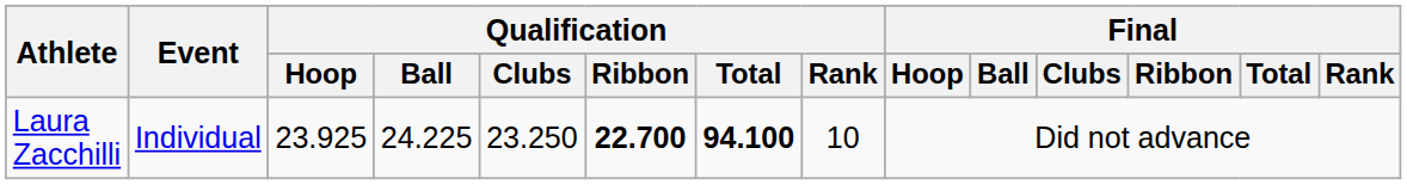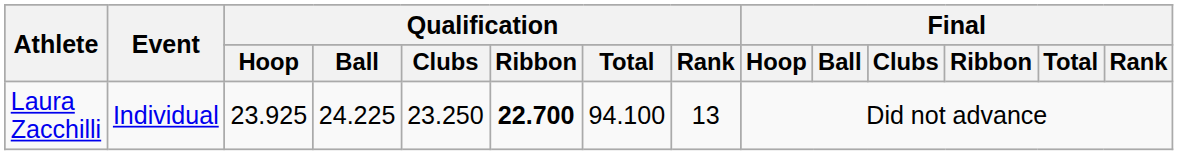 <table class=wikitable style="font-size:90%">
 <tr>
 <th rowspan="2">Athlete</th>
 <th rowspan="2">Event</th>
 <th colspan=6>Qualification</th>
 <th colspan=6>Final</th>
 </tr>
 <tr style="font-size:95%">
 <th>Hoop</th>
 <th>Ball</th>
 <th>Clubs</th>
 <th>Ribbon</th>
 <th>Total</th>
 <th>Rank</th>
 <th>Hoop</th>
 <th>Ball</th>
 <th>Clubs</th>
 <th>Ribbon</th>
 <th>Total</th>
 <th>Rank</th>
 </tr>
 <tr align=center>
 <td align=left><a href='#'>Laura Zacchilli</a></td>
 <td align=left><a href='#'>Individual</a></td>
 <td>23.925</td>
 <td>24.225</td>
 <td>23.250</td>
 <td><strong>22.700</strong></td>
-<td><strong>94.100</strong></td>
-<td>10</td>
+<td>94.100</td>
+<td>13</td>
 <td colspan=6>Did not advance</td>
 </tr>
 </table>
